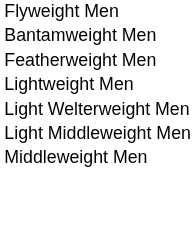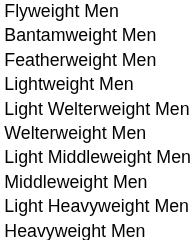 <table>
 <tr>
 <td>Flyweight Men</td>
 <td></td>
 <td></td>
 <td></td>
 </tr>
 <tr>
 <td>Bantamweight Men</td>
 <td></td>
 <td></td>
 <td></td>
 </tr>
 <tr>
 <td>Featherweight Men</td>
 <td></td>
 <td></td>
 <td></td>
 </tr>
 <tr>
 <td>Lightweight Men</td>
 <td></td>
 <td></td>
 <td></td>
 </tr>
 <tr>
 <td nowrap>Light Welterweight Men</td>
 <td></td>
 <td></td>
 <td></td>
 </tr>
 <tr>
+<td>Welterweight Men</td>
+<td></td>
+<td></td>
+<td></td>
+</tr>
+<tr>
 <td>Light Middleweight Men</td>
 <td></td>
 <td></td>
 <td></td>
 </tr>
 <tr>
 <td>Middleweight Men</td>
 <td></td>
 <td></td>
 <td></td>
 </tr>
+<tr>
+<td>Light Heavyweight Men</td>
+<td></td>
+<td></td>
+<td></td>
+</tr>
+<tr>
+<td>Heavyweight Men</td>
+<td></td>
+<td></td>
+<td></td>
+</tr>
 </table>
